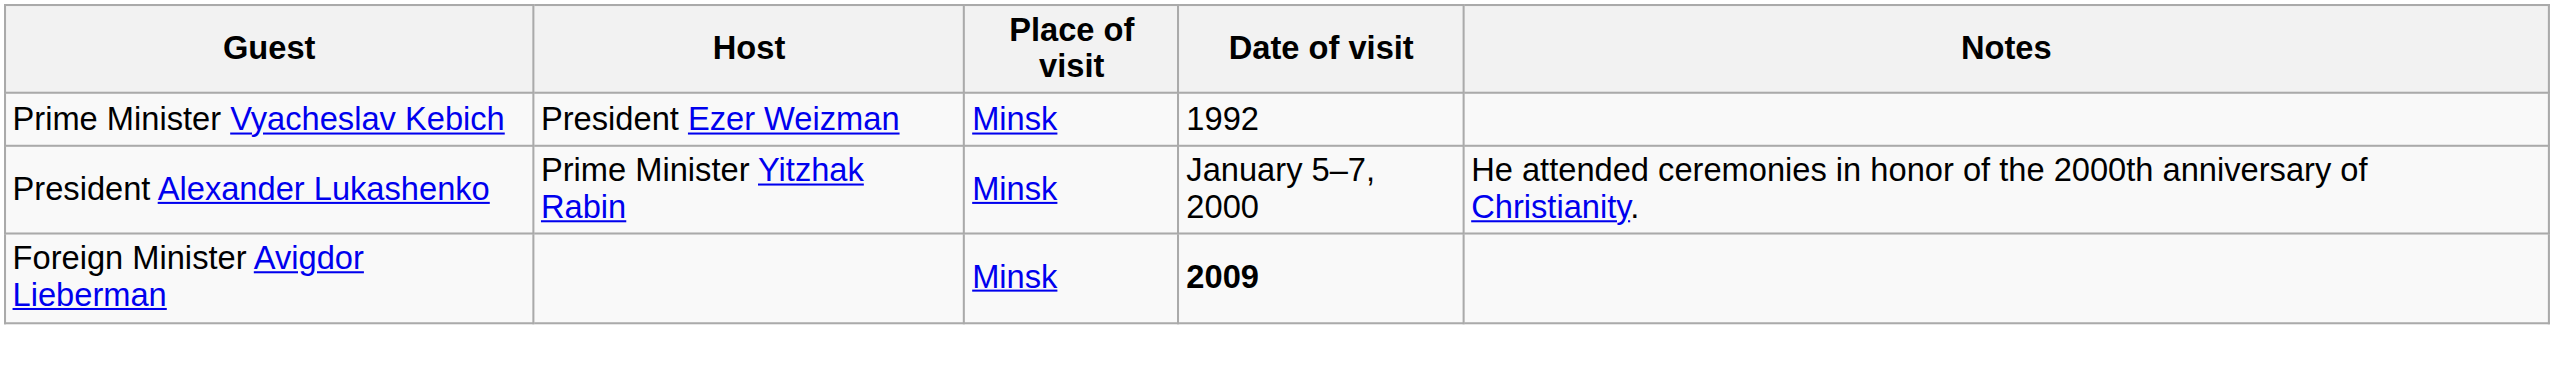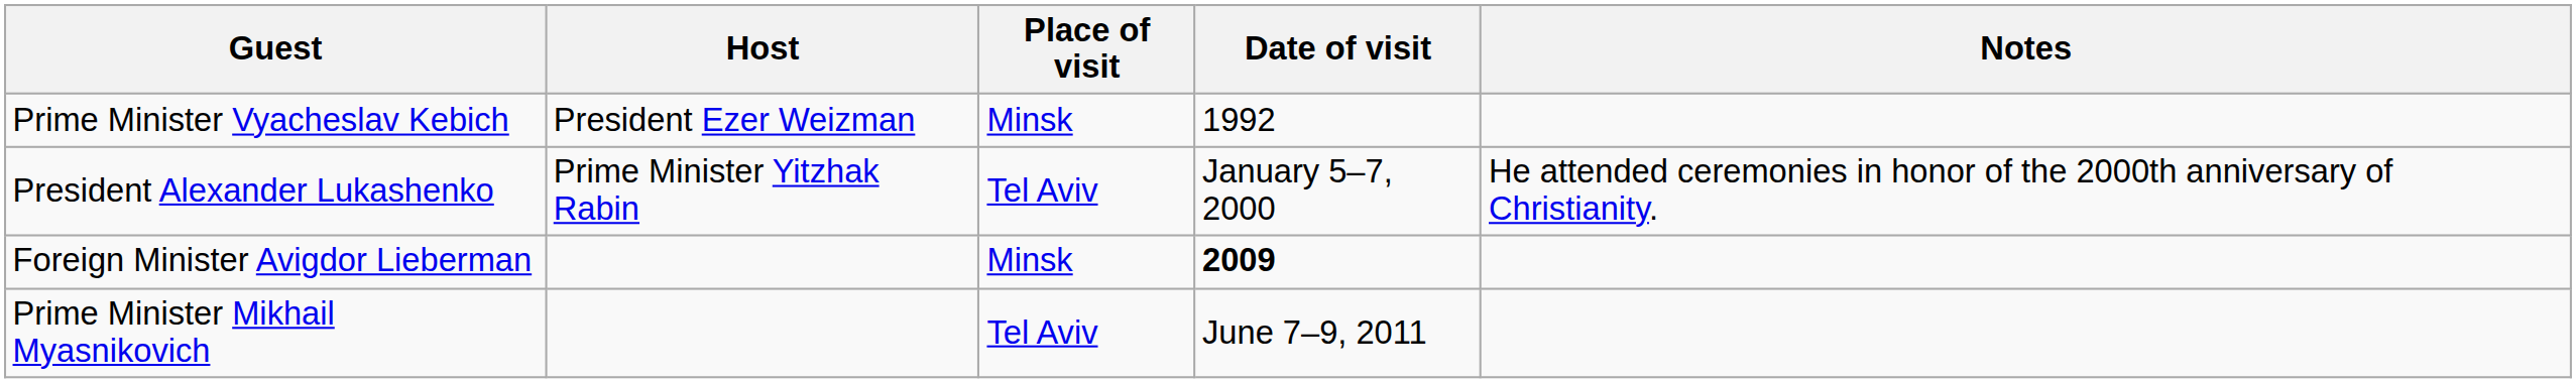 <table class="wikitable" border="1">
 <tr>
 <th>Guest</th>
 <th>Host</th>
 <th>Place of visit</th>
 <th>Date of visit</th>
 <th>Notes</th>
 </tr>
 <tr>
 <td> Prime Minister <a href='#'>Vyacheslav Kebich</a></td>
 <td> President <a href='#'>Ezer Weizman</a></td>
 <td><a href='#'>Minsk</a></td>
 <td>1992</td>
 <td></td>
 </tr>
 <tr>
 <td> President <a href='#'>Alexander Lukashenko</a></td>
 <td> Prime Minister <a href='#'>Yitzhak Rabin</a></td>
-<td><a href='#'>Minsk</a></td>
+<td><a href='#'>Tel Aviv</a></td>
 <td>January 5–7, 2000</td>
 <td>He attended ceremonies in honor of the 2000th anniversary of <a href='#'>Christianity</a>.</td>
 </tr>
 <tr>
 <td> Foreign Minister <a href='#'>Avigdor Lieberman</a></td>
 <td></td>
 <td><a href='#'>Minsk</a></td>
 <td><strong>2009</strong></td>
 <td></td>
 </tr>
+<tr>
+<td> Prime Minister <a href='#'>Mikhail Myasnikovich</a></td>
+<td></td>
+<td><a href='#'>Tel Aviv</a></td>
+<td>June 7–9, 2011</td>
+<td></td>
+</tr>
 </table>
